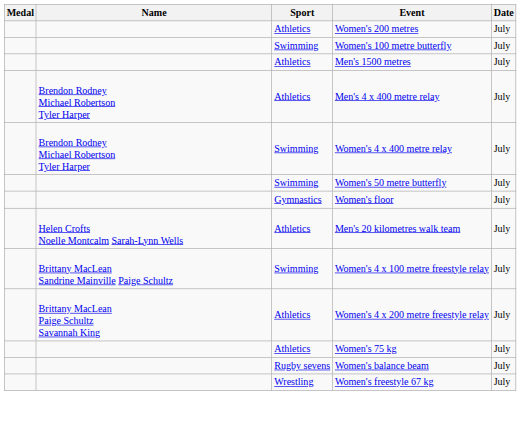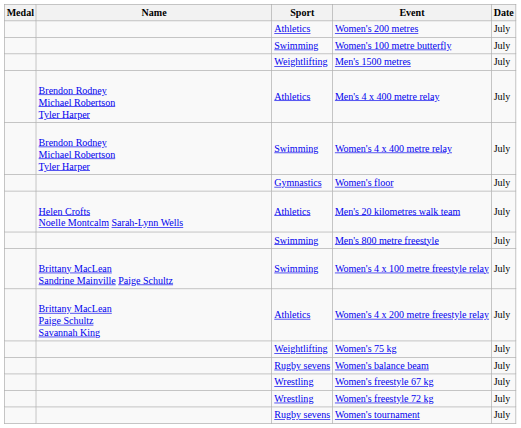 <table class="wikitable sortable" border="1" style="font-size:95%">
 <tr>
 <th>Medal</th>
 <th width=350px>Name</th>
 <th>Sport</th>
 <th>Event</th>
 <th>Date</th>
 </tr>
 <tr>
 <td></td>
 <td></td>
 <td><a href='#'>Athletics</a></td>
 <td><a href='#'>Women's 200 metres</a></td>
 <td>July</td>
 </tr>
 <tr>
 <td></td>
 <td></td>
 <td><a href='#'>Swimming</a></td>
 <td><a href='#'>Women's 100 metre butterfly</a></td>
 <td>July</td>
 </tr>
 <tr>
 <td></td>
 <td></td>
-<td><a href='#'>Athletics</a></td>
+<td><a href='#'>Weightlifting</a></td>
 <td><a href='#'>Men's 1500 metres</a></td>
 <td>July</td>
 </tr>
 <tr>
 <td></td>
 <td> <br> <a href='#'>Brendon Rodney</a> <br> <a href='#'>Michael Robertson</a> <br> <a href='#'>Tyler Harper</a></td>
 <td><a href='#'>Athletics</a></td>
 <td><a href='#'>Men's 4 x 400 metre relay</a></td>
 <td>July</td>
 </tr>
 <tr>
 <td></td>
 <td> <br> <a href='#'>Brendon Rodney</a> <br> <a href='#'>Michael Robertson</a> <br> <a href='#'>Tyler Harper</a></td>
 <td><a href='#'>Swimming</a></td>
 <td><a href='#'>Women's 4 x 400 metre relay</a></td>
 <td>July</td>
 </tr>
 <tr>
 <td></td>
 <td></td>
-<td><a href='#'>Swimming</a></td>
-<td><a href='#'>Women's 50 metre butterfly</a></td>
-<td>July</td>
-</tr>
-<tr>
-<td></td>
-<td></td>
 <td><a href='#'>Gymnastics</a></td>
 <td><a href='#'>Women's floor</a></td>
 <td>July</td>
 </tr>
 <tr>
 <td></td>
 <td> <br> <a href='#'>Helen Crofts</a> <br> <a href='#'>Noelle Montcalm</a> <a href='#'>Sarah-Lynn Wells</a></td>
 <td><a href='#'>Athletics</a></td>
 <td><a href='#'>Men's 20 kilometres walk team</a></td>
+<td>July</td>
+</tr>
+<tr>
+<td></td>
+<td></td>
+<td><a href='#'>Swimming</a></td>
+<td><a href='#'>Men's 800 metre freestyle</a></td>
 <td>July</td>
 </tr>
 <tr>
 <td></td>
 <td> <br> <a href='#'>Brittany MacLean</a> <br> <a href='#'>Sandrine Mainville</a> <a href='#'>Paige Schultz</a></td>
 <td><a href='#'>Swimming</a></td>
 <td><a href='#'>Women's 4 x 100 metre freestyle relay</a></td>
 <td>July</td>
 </tr>
 <tr>
 <td></td>
 <td> <br> <a href='#'>Brittany MacLean</a> <br> <a href='#'>Paige Schultz</a> <br><a href='#'>Savannah King</a></td>
 <td><a href='#'>Athletics</a></td>
 <td><a href='#'>Women's 4 x 200 metre freestyle relay</a></td>
 <td>July</td>
 </tr>
 <tr>
 <td></td>
 <td></td>
-<td><a href='#'>Athletics</a></td>
+<td><a href='#'>Weightlifting</a></td>
 <td><a href='#'>Women's 75 kg</a></td>
 <td>July</td>
 </tr>
 <tr>
 <td></td>
 <td></td>
 <td><a href='#'>Rugby sevens</a></td>
 <td><a href='#'>Women's balance beam</a></td>
 <td>July</td>
 </tr>
 <tr>
 <td></td>
 <td></td>
 <td><a href='#'>Wrestling</a></td>
 <td><a href='#'>Women's freestyle 67 kg</a></td>
 <td>July</td>
 </tr>
+<tr>
+<td></td>
+<td></td>
+<td><a href='#'>Wrestling</a></td>
+<td><a href='#'>Women's freestyle 72 kg</a></td>
+<td>July</td>
+</tr>
+<tr>
+<td></td>
+<td></td>
+<td><a href='#'>Rugby sevens</a></td>
+<td><a href='#'>Women's tournament</a></td>
+<td>July<br></td>
+</tr>
 </table>
